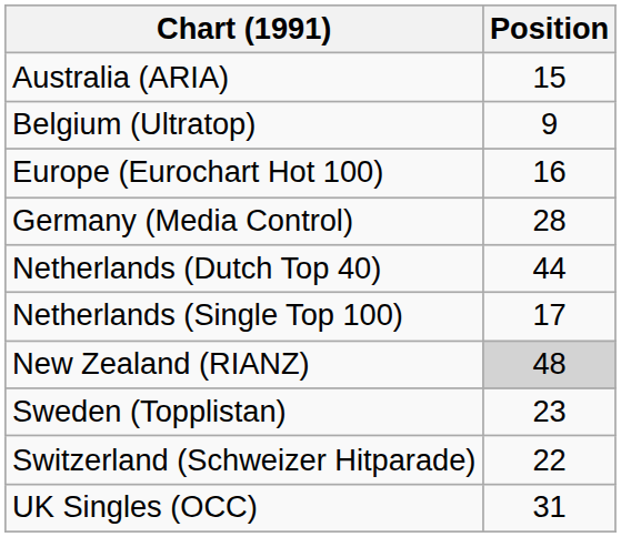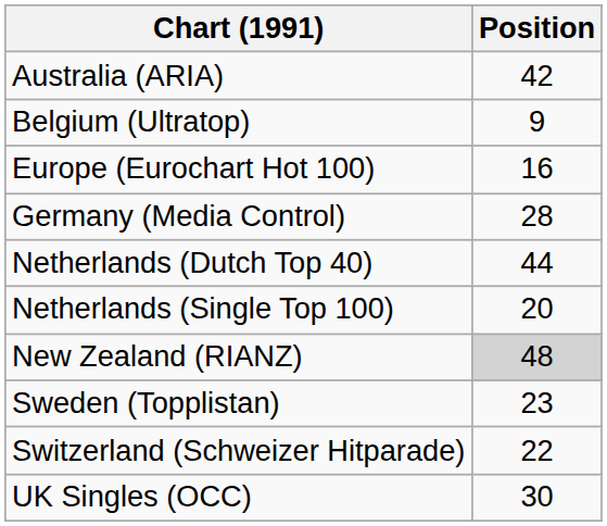 <table class="wikitable sortable">
 <tr>
 <th>Chart (1991)</th>
 <th>Position</th>
 </tr>
 <tr>
 <td>Australia (ARIA)</td>
-<td align="center">15</td>
+<td align="center">42</td>
 </tr>
 <tr>
 <td>Belgium (Ultratop)</td>
 <td align="center">9</td>
 </tr>
 <tr>
 <td>Europe (Eurochart Hot 100)</td>
 <td align="center">16</td>
 </tr>
 <tr>
 <td>Germany (Media Control)</td>
 <td align="center">28</td>
 </tr>
 <tr>
 <td>Netherlands (Dutch Top 40)</td>
 <td align="center">44</td>
 </tr>
 <tr>
 <td>Netherlands (Single Top 100)</td>
-<td align="center">17</td>
+<td align="center">20</td>
 </tr>
 <tr>
 <td>New Zealand (RIANZ)</td>
 <td align="center" style="background: lightgrey;">48</td>
 </tr>
 <tr>
 <td>Sweden (Topplistan)</td>
 <td align="center">23</td>
 </tr>
 <tr>
 <td>Switzerland (Schweizer Hitparade)</td>
 <td align="center">22</td>
 </tr>
 <tr>
 <td>UK Singles (OCC)</td>
-<td align="center">31</td>
+<td align="center">30</td>
 </tr>
 </table>
